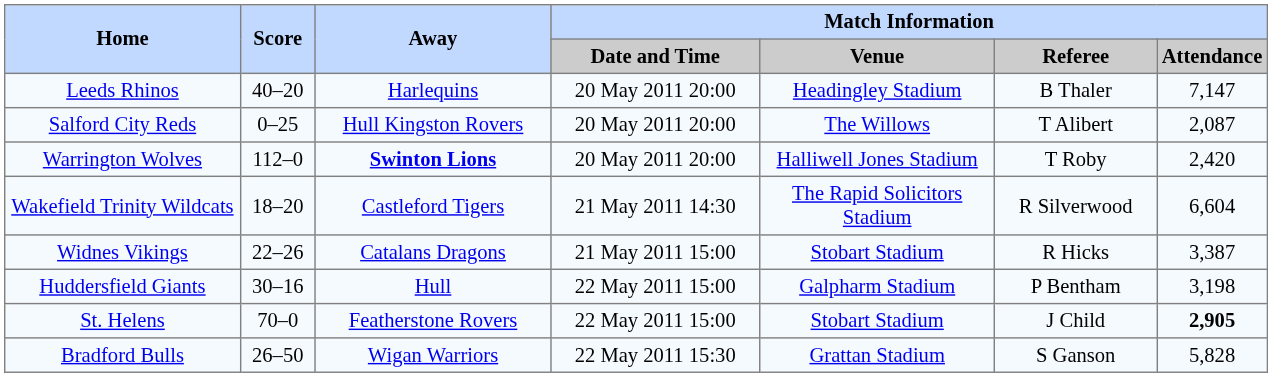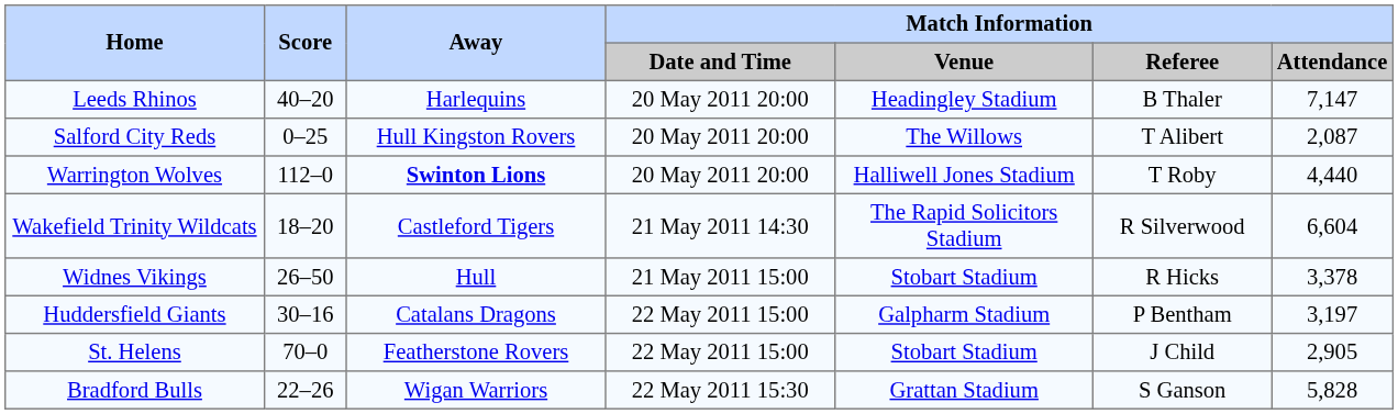 <table border=1 style="border-collapse:collapse; font-size:90%; text-align:center;" cellpadding=3 cellspacing=0 width=100%>
 <tr bgcolor=#C1D8FF>
 <th rowspan=2 width=19%>Home</th>
 <th rowspan=2 width=6%>Score</th>
 <th rowspan=2 width=19%>Away</th>
 <th colspan=6>Match Information</th>
 </tr>
 <tr bgcolor=#CCCCCC>
 <th width=17%>Date and Time</th>
 <th width=19%>Venue</th>
 <th width=13%>Referee</th>
 <th width=7%>Attendance</th>
 </tr>
 <tr bgcolor=#F5FAFF>
 <td><a href='#'>Leeds Rhinos</a></td>
 <td>40–20</td>
 <td><a href='#'>Harlequins</a></td>
 <td>20 May 2011 20:00</td>
 <td><a href='#'>Headingley Stadium</a></td>
 <td>B Thaler</td>
 <td>7,147</td>
 </tr>
 <tr bgcolor=#F5FAFF>
 <td><a href='#'>Salford City Reds</a></td>
 <td>0–25</td>
 <td><a href='#'>Hull Kingston Rovers</a></td>
 <td>20 May 2011 20:00</td>
 <td><a href='#'>The Willows</a></td>
 <td>T Alibert</td>
 <td>2,087</td>
 </tr>
 <tr bgcolor=#F5FAFF>
 <td><a href='#'>Warrington Wolves</a></td>
 <td>112–0</td>
 <td><strong><a href='#'>Swinton Lions</a></strong></td>
 <td>20 May 2011 20:00</td>
 <td><a href='#'>Halliwell Jones Stadium</a></td>
 <td>T Roby</td>
-<td>2,420</td>
+<td>4,440</td>
 </tr>
 <tr bgcolor=#F5FAFF>
 <td><a href='#'>Wakefield Trinity Wildcats</a></td>
 <td>18–20</td>
 <td><a href='#'>Castleford Tigers</a></td>
 <td>21 May 2011 14:30</td>
 <td><a href='#'>The Rapid Solicitors Stadium</a></td>
 <td>R Silverwood</td>
 <td>6,604</td>
 </tr>
 <tr bgcolor=#F5FAFF>
 <td><a href='#'>Widnes Vikings</a></td>
-<td>22–26</td>
-<td><a href='#'>Catalans Dragons</a></td>
+<td>26–50</td>
+<td><a href='#'>Hull</a></td>
 <td>21 May 2011 15:00</td>
 <td><a href='#'>Stobart Stadium</a></td>
 <td>R Hicks</td>
-<td>3,387</td>
+<td>3,378</td>
 </tr>
 <tr bgcolor=#F5FAFF>
 <td><a href='#'>Huddersfield Giants</a></td>
 <td>30–16</td>
-<td><a href='#'>Hull</a></td>
+<td><a href='#'>Catalans Dragons</a></td>
 <td>22 May 2011 15:00</td>
 <td><a href='#'>Galpharm Stadium</a></td>
 <td>P Bentham</td>
-<td>3,198</td>
+<td>3,197</td>
 </tr>
 <tr bgcolor=#F5FAFF>
 <td><a href='#'>St. Helens</a></td>
 <td>70–0</td>
 <td><a href='#'>Featherstone Rovers</a></td>
 <td>22 May 2011 15:00</td>
 <td><a href='#'>Stobart Stadium</a></td>
 <td>J Child</td>
-<td><strong>2,905</strong></td>
+<td>2,905</td>
 </tr>
 <tr bgcolor=#F5FAFF>
 <td><a href='#'>Bradford Bulls</a></td>
-<td>26–50</td>
+<td>22–26</td>
 <td><a href='#'>Wigan Warriors</a></td>
 <td>22 May 2011 15:30</td>
 <td><a href='#'>Grattan Stadium</a></td>
 <td>S Ganson</td>
 <td>5,828</td>
 </tr>
 </table>
